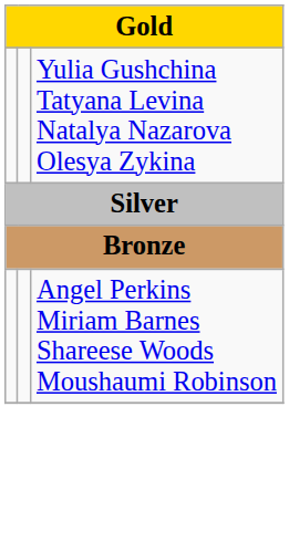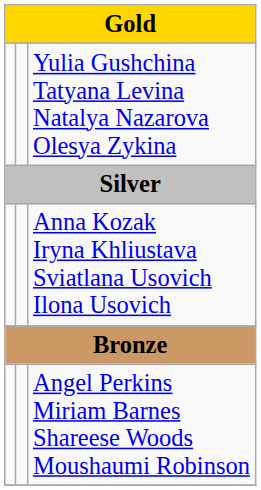 <table class="wikitable">
 <tr bgcolor=gold>
 <td colspan=3 align=center><strong>Gold</strong></td>
 </tr>
 <tr>
 <td></td>
 <td></td>
 <td><a href='#'>Yulia Gushchina</a><br><a href='#'>Tatyana Levina</a><br><a href='#'>Natalya Nazarova</a><br><a href='#'>Olesya Zykina</a></td>
 </tr>
 <tr bgcolor=silver>
 <td colspan=3 align=center><strong>Silver</strong></td>
 </tr>
+<tr>
+<td></td>
+<td></td>
+<td><a href='#'>Anna Kozak</a><br><a href='#'>Iryna Khliustava</a><br><a href='#'>Sviatlana Usovich</a><br><a href='#'>Ilona Usovich</a></td>
+</tr>
 <tr bgcolor=cc9966>
 <td colspan=3 align=center><strong>Bronze</strong></td>
 </tr>
 <tr>
 <td></td>
 <td></td>
 <td><a href='#'>Angel Perkins</a><br><a href='#'>Miriam Barnes</a><br><a href='#'>Shareese Woods</a><br><a href='#'>Moushaumi Robinson</a></td>
 </tr>
 <tr>
 </tr>
 </table>
